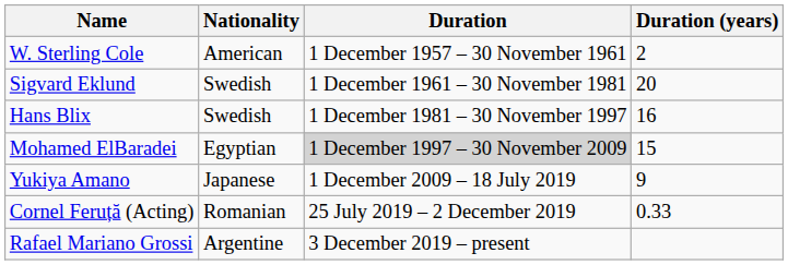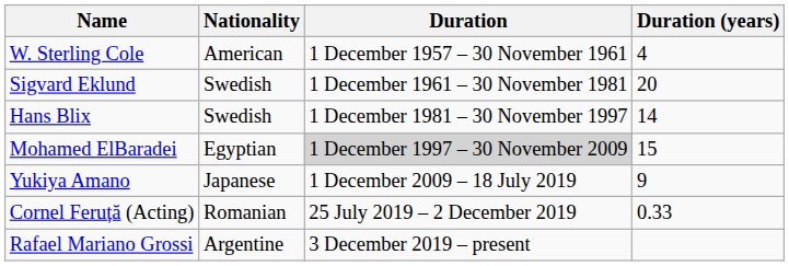 <table class="wikitable">
 <tr>
 <th>Name</th>
 <th>Nationality</th>
 <th>Duration</th>
 <th>Duration (years)</th>
 </tr>
 <tr>
 <td><a href='#'>W. Sterling Cole</a></td>
 <td> American</td>
 <td>1 December 1957 – 30 November 1961</td>
-<td>2</td>
+<td>4</td>
 </tr>
 <tr>
 <td><a href='#'>Sigvard Eklund</a></td>
 <td> Swedish</td>
 <td>1 December 1961 – 30 November 1981</td>
 <td>20</td>
 </tr>
 <tr>
 <td><a href='#'>Hans Blix</a></td>
 <td> Swedish</td>
 <td>1 December 1981 – 30 November 1997</td>
-<td>16</td>
+<td>14</td>
 </tr>
 <tr>
 <td><a href='#'>Mohamed ElBaradei</a></td>
 <td> Egyptian</td>
 <td style="background: lightgrey;">1 December 1997 – 30 November 2009</td>
 <td>15</td>
 </tr>
 <tr>
 <td><a href='#'>Yukiya Amano</a></td>
 <td> Japanese</td>
 <td>1 December 2009 – 18 July 2019</td>
 <td>9</td>
 </tr>
 <tr>
 <td><a href='#'>Cornel Feruță</a> (Acting)</td>
 <td> Romanian</td>
 <td>25 July 2019 – 2 December 2019</td>
 <td>0.33</td>
 </tr>
 <tr>
 <td><a href='#'>Rafael Mariano Grossi</a></td>
 <td> Argentine</td>
 <td>3 December 2019 – present</td>
 <td></td>
 </tr>
 </table>
